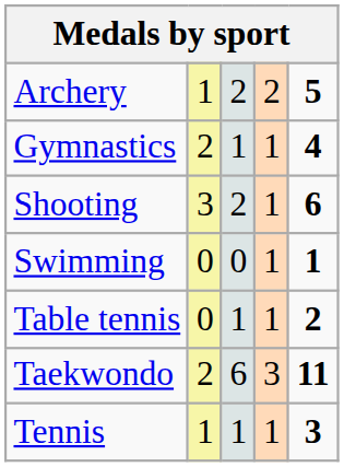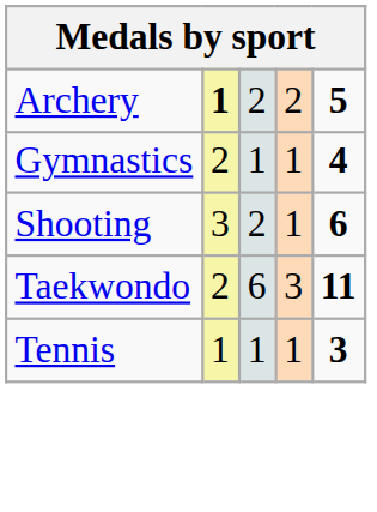 <table class="wikitable" style="font-size:90%; text-align:center;">
 <tr>
 <th colspan="5">Medals by sport</th>
 </tr>
 <tr>
 <td align="left"><a href='#'>Archery</a></td>
-<td style="background:#F7F6A8;">1</td>
+<td style="background:#F7F6A8;"><strong>1</strong></td>
 <td style="background:#DCE5E5;">2</td>
 <td style="background:#FFDAB9;">2</td>
 <td><strong>5</strong></td>
 </tr>
 <tr>
 <td align="left"><a href='#'>Gymnastics</a></td>
 <td style="background:#F7F6A8;">2</td>
 <td style="background:#DCE5E5;">1</td>
 <td style="background:#FFDAB9;">1</td>
 <td><strong>4</strong></td>
 </tr>
 <tr>
 <td align="left"><a href='#'>Shooting</a></td>
 <td style="background:#F7F6A8;">3</td>
 <td style="background:#DCE5E5;">2</td>
 <td style="background:#FFDAB9;">1</td>
 <td><strong>6</strong></td>
 </tr>
 <tr>
-<td align="left"><a href='#'>Swimming</a></td>
-<td style="background:#F7F6A8;">0</td>
-<td style="background:#DCE5E5;">0</td>
-<td style="background:#FFDAB9;">1</td>
-<td><strong>1</strong></td>
-</tr>
-<tr>
-<td align="left"><a href='#'>Table tennis</a></td>
-<td style="background:#F7F6A8;">0</td>
-<td style="background:#DCE5E5;">1</td>
-<td style="background:#FFDAB9;">1</td>
-<td><strong>2</strong></td>
-</tr>
-<tr>
 <td align="left"><a href='#'>Taekwondo</a></td>
 <td style="background:#F7F6A8;">2</td>
 <td style="background:#DCE5E5;">6</td>
 <td style="background:#FFDAB9;">3</td>
 <td><strong>11</strong></td>
 </tr>
 <tr>
 <td align="left"><a href='#'>Tennis</a></td>
 <td style="background:#F7F6A8;">1</td>
 <td style="background:#DCE5E5;">1</td>
 <td style="background:#FFDAB9;">1</td>
 <td><strong>3</strong></td>
 </tr>
 </table>
